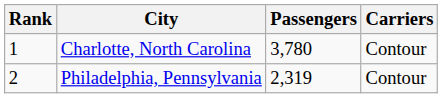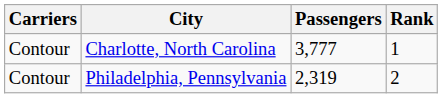 <table class="wikitable sortable">
 <tr>
-<th>Rank</th>
+<th>Carriers</th>
 <th>City</th>
 <th>Passengers</th>
-<th>Carriers</th>
+<th>Rank</th>
 </tr>
 <tr>
+<td>Contour</td>
+<td> <a href='#'>Charlotte, North Carolina</a></td>
+<td>3,777</td>
 <td>1</td>
-<td> <a href='#'>Charlotte, North Carolina</a></td>
-<td>3,780</td>
-<td>Contour</td>
 </tr>
 <tr>
-<td>2</td>
+<td>Contour</td>
 <td> <a href='#'>Philadelphia, Pennsylvania</a></td>
 <td>2,319</td>
-<td>Contour</td>
+<td>2</td>
 </tr>
 </table>
